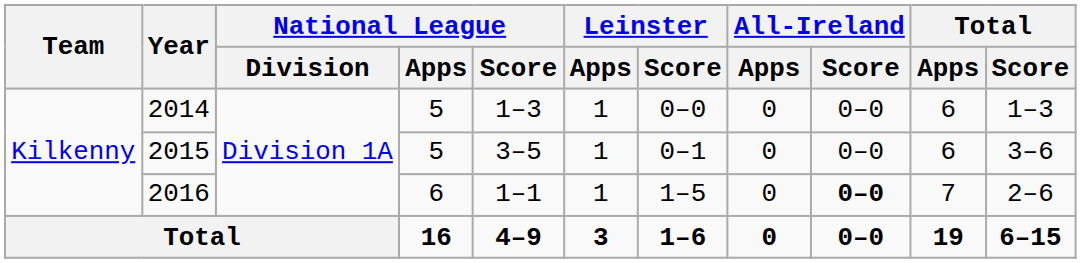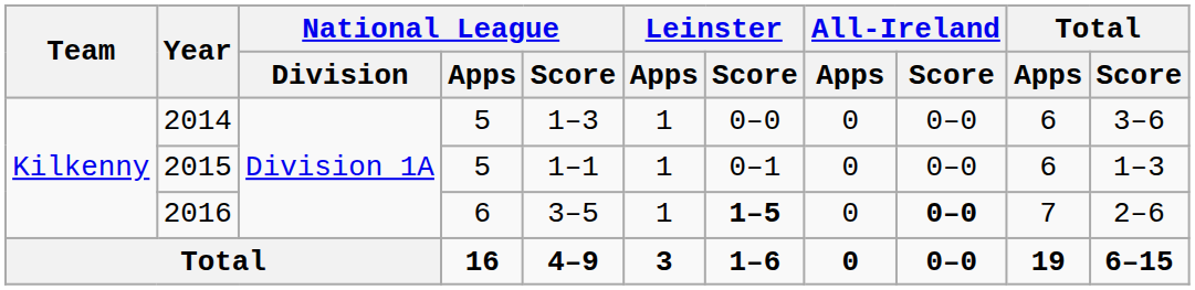 <table class="wikitable" style="text-align:center">
 <tr>
 <th rowspan="2">Team</th>
 <th rowspan="2">Year</th>
 <th colspan="3"><a href='#'>National League</a></th>
 <th colspan="2"><a href='#'>Leinster</a></th>
 <th colspan="2"><a href='#'>All-Ireland</a></th>
 <th colspan="2">Total</th>
 </tr>
 <tr>
 <th>Division</th>
 <th>Apps</th>
 <th>Score</th>
 <th>Apps</th>
 <th>Score</th>
 <th>Apps</th>
 <th>Score</th>
 <th>Apps</th>
 <th>Score</th>
 </tr>
 <tr>
 <td rowspan="3"><a href='#'>Kilkenny</a></td>
 <td>2014</td>
 <td rowspan="3"><a href='#'>Division 1A</a></td>
 <td>5</td>
 <td>1–3</td>
 <td>1</td>
 <td>0–0</td>
 <td>0</td>
 <td>0–0</td>
 <td>6</td>
-<td>1–3</td>
+<td>3–6</td>
 </tr>
 <tr>
 <td>2015</td>
 <td>5</td>
-<td>3–5</td>
+<td>1–1</td>
 <td>1</td>
 <td>0–1</td>
 <td>0</td>
 <td>0–0</td>
 <td>6</td>
-<td>3–6</td>
+<td>1–3</td>
 </tr>
 <tr>
 <td>2016</td>
 <td>6</td>
-<td>1–1</td>
+<td>3–5</td>
 <td>1</td>
-<td>1–5</td>
+<td><strong>1–5</strong></td>
 <td>0</td>
 <td><strong>0–0</strong></td>
 <td>7</td>
 <td>2–6</td>
 </tr>
 <tr>
 <th colspan="3">Total</th>
 <td><strong>16</strong></td>
 <td><strong>4–9</strong></td>
 <td><strong>3</strong></td>
 <td><strong>1–6</strong></td>
 <td><strong>0</strong></td>
 <td><strong>0–0</strong></td>
 <td><strong>19</strong></td>
 <td><strong>6–15</strong></td>
 </tr>
 </table>
